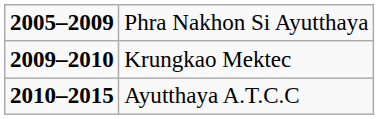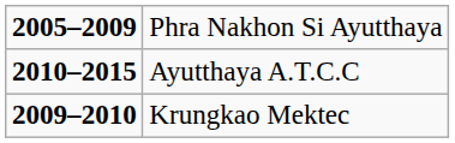 <table class="wikitable sortable">
 <tr>
 <td><strong>2005–2009</strong></td>
 <td>Phra Nakhon Si Ayutthaya</td>
 </tr>
 <tr>
+<td><strong>2010–2015</strong></td>
+<td>Ayutthaya A.T.C.C</td>
+</tr>
+<tr>
 <td><strong>2009–2010</strong></td>
 <td>Krungkao Mektec</td>
 </tr>
-<tr>
-<td><strong>2010–2015</strong></td>
-<td>Ayutthaya A.T.C.C</td>
-</tr>
 </table>
